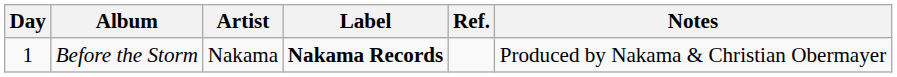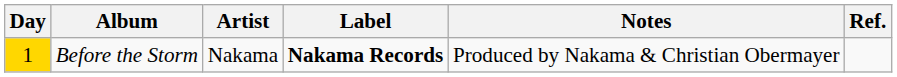 <table class="wikitable">
 <tr>
 <th>Day</th>
 <th>Album</th>
 <th>Artist</th>
 <th>Label</th>
+<th>Notes</th>
 <th>Ref.</th>
-<th>Notes</th>
 </tr>
 <tr>
-<td rowspan="1" style="text-align:center;">1</td>
+<td rowspan="1" style="background: gold; text-align:center;">1</td>
 <td><em>Before the Storm</em></td>
 <td>Nakama</td>
 <td><strong>Nakama Records</strong></td>
+<td>Produced by Nakama & Christian Obermayer</td>
 <td style="text-align:center;"></td>
-<td>Produced by Nakama & Christian Obermayer</td>
 </tr>
 </table>
